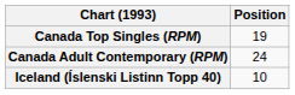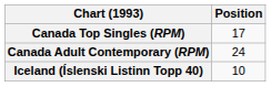 <table class="wikitable sortable plainrowheaders" style="text-align:center">
 <tr>
 <th>Chart (1993)</th>
 <th>Position</th>
 </tr>
 <tr>
 <th scope="row">Canada Top Singles (<em>RPM</em>)</th>
-<td>19</td>
+<td>17</td>
 </tr>
 <tr>
 <th scope="row">Canada Adult Contemporary (<em>RPM</em>)</th>
 <td>24</td>
 </tr>
 <tr>
 <th scope="row">Iceland (Íslenski Listinn Topp 40)</th>
 <td>10</td>
 </tr>
 </table>
